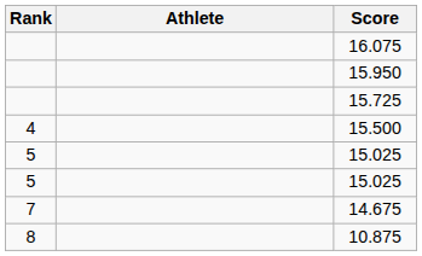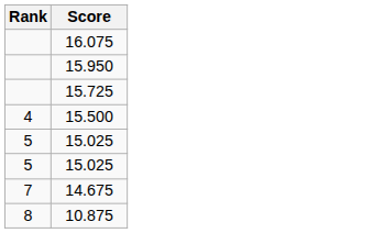 <table class=wikitable style="text-align:center">
 <tr>
 <th width=40>Rank</th>
-<th width=250>Athlete</th>
 <th width=70>Score</th>
 </tr>
 <tr>
 <td></td>
-<td align=left></td>
 <td>16.075</td>
 </tr>
 <tr>
 <td></td>
-<td align=left></td>
 <td>15.950</td>
 </tr>
 <tr>
 <td></td>
-<td align=left></td>
 <td>15.725</td>
 </tr>
 <tr>
 <td>4</td>
-<td align=left></td>
 <td>15.500</td>
 </tr>
 <tr>
 <td>5</td>
-<td align=left></td>
 <td>15.025</td>
 </tr>
 <tr>
 <td>5</td>
-<td align=left></td>
 <td>15.025</td>
 </tr>
 <tr>
 <td>7</td>
-<td align=left></td>
 <td>14.675</td>
 </tr>
 <tr>
 <td>8</td>
-<td align=left></td>
 <td>10.875</td>
 </tr>
 </table>
